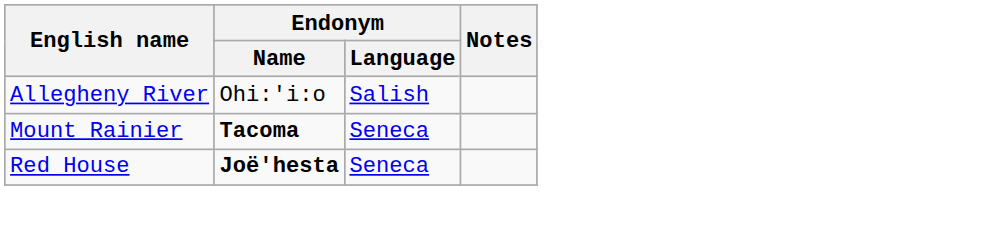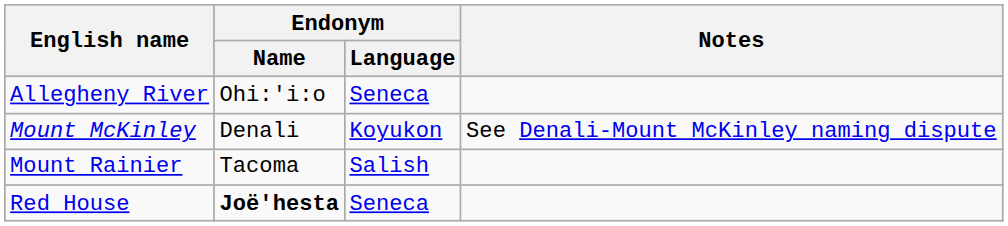 <table class="wikitable sortable mw-collapsible">
 <tr>
 <th rowspan="2">English name</th>
 <th colspan="2">Endonym</th>
 <th rowspan="2">Notes</th>
 </tr>
 <tr>
 <th>Name</th>
 <th>Language</th>
 </tr>
 <tr>
 <td><a href='#'>Allegheny River</a></td>
 <td>Ohi:'i:o</td>
-<td><a href='#'>Salish</a></td>
+<td><a href='#'>Seneca</a></td>
 <td></td>
 </tr>
 <tr>
+<td><a href='#'><em>Mount McKinley</em></a></td>
+<td>Denali</td>
+<td><a href='#'>Koyukon</a></td>
+<td>See <a href='#'>Denali-Mount McKinley naming dispute</a></td>
+</tr>
+<tr>
 <td><a href='#'>Mount Rainier</a></td>
-<td><strong>Tacoma</strong></td>
-<td><a href='#'>Seneca</a></td>
+<td>Tacoma</td>
+<td><a href='#'>Salish</a></td>
 <td></td>
 </tr>
 <tr>
 <td><a href='#'>Red House</a></td>
 <td><strong>Joë'hesta</strong></td>
 <td><a href='#'>Seneca</a></td>
 <td></td>
 </tr>
 </table>
